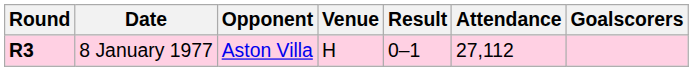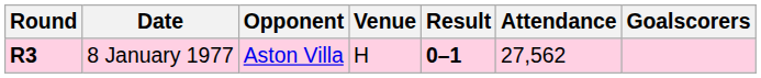 <table class="wikitable">
 <tr>
 <th>Round</th>
 <th>Date</th>
 <th>Opponent</th>
 <th>Venue</th>
 <th>Result</th>
 <th>Attendance</th>
 <th>Goalscorers</th>
 </tr>
 <tr style="background-color: #ffd0e3;">
 <td><strong>R3</strong></td>
 <td>8 January 1977</td>
 <td><a href='#'>Aston Villa</a></td>
 <td>H</td>
-<td>0–1</td>
-<td>27,112</td>
+<td><strong>0–1</strong></td>
+<td>27,562</td>
 <td></td>
 </tr>
 </table>
